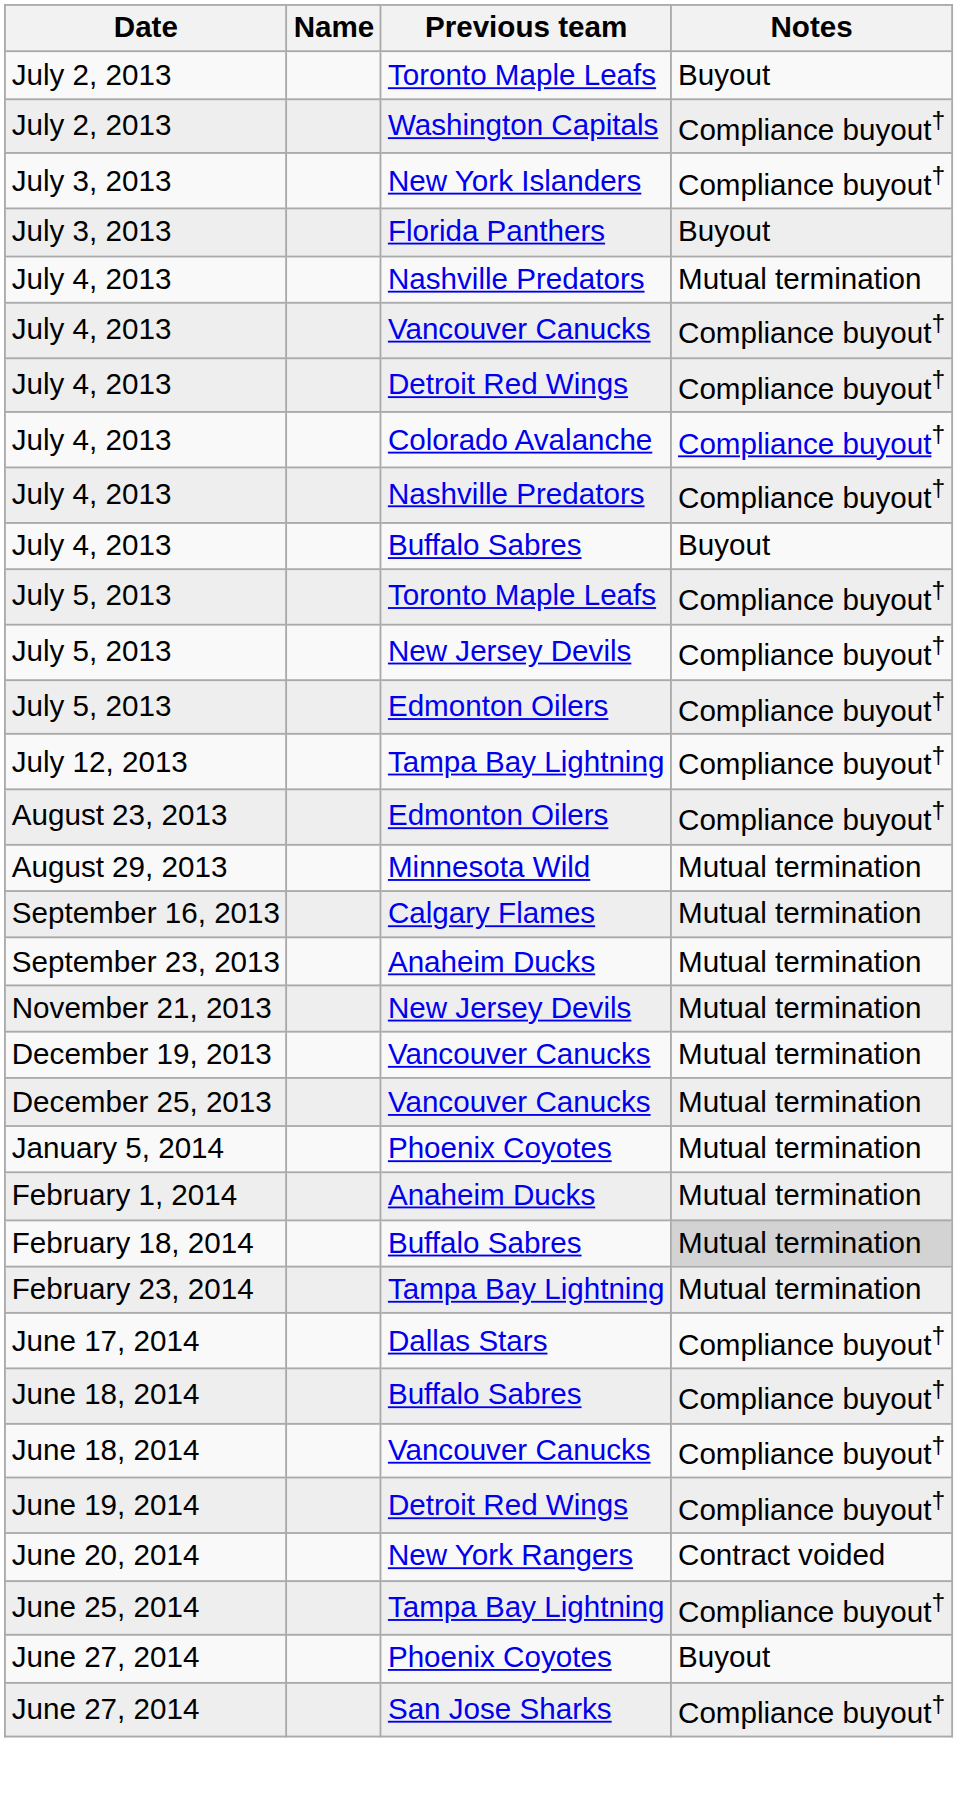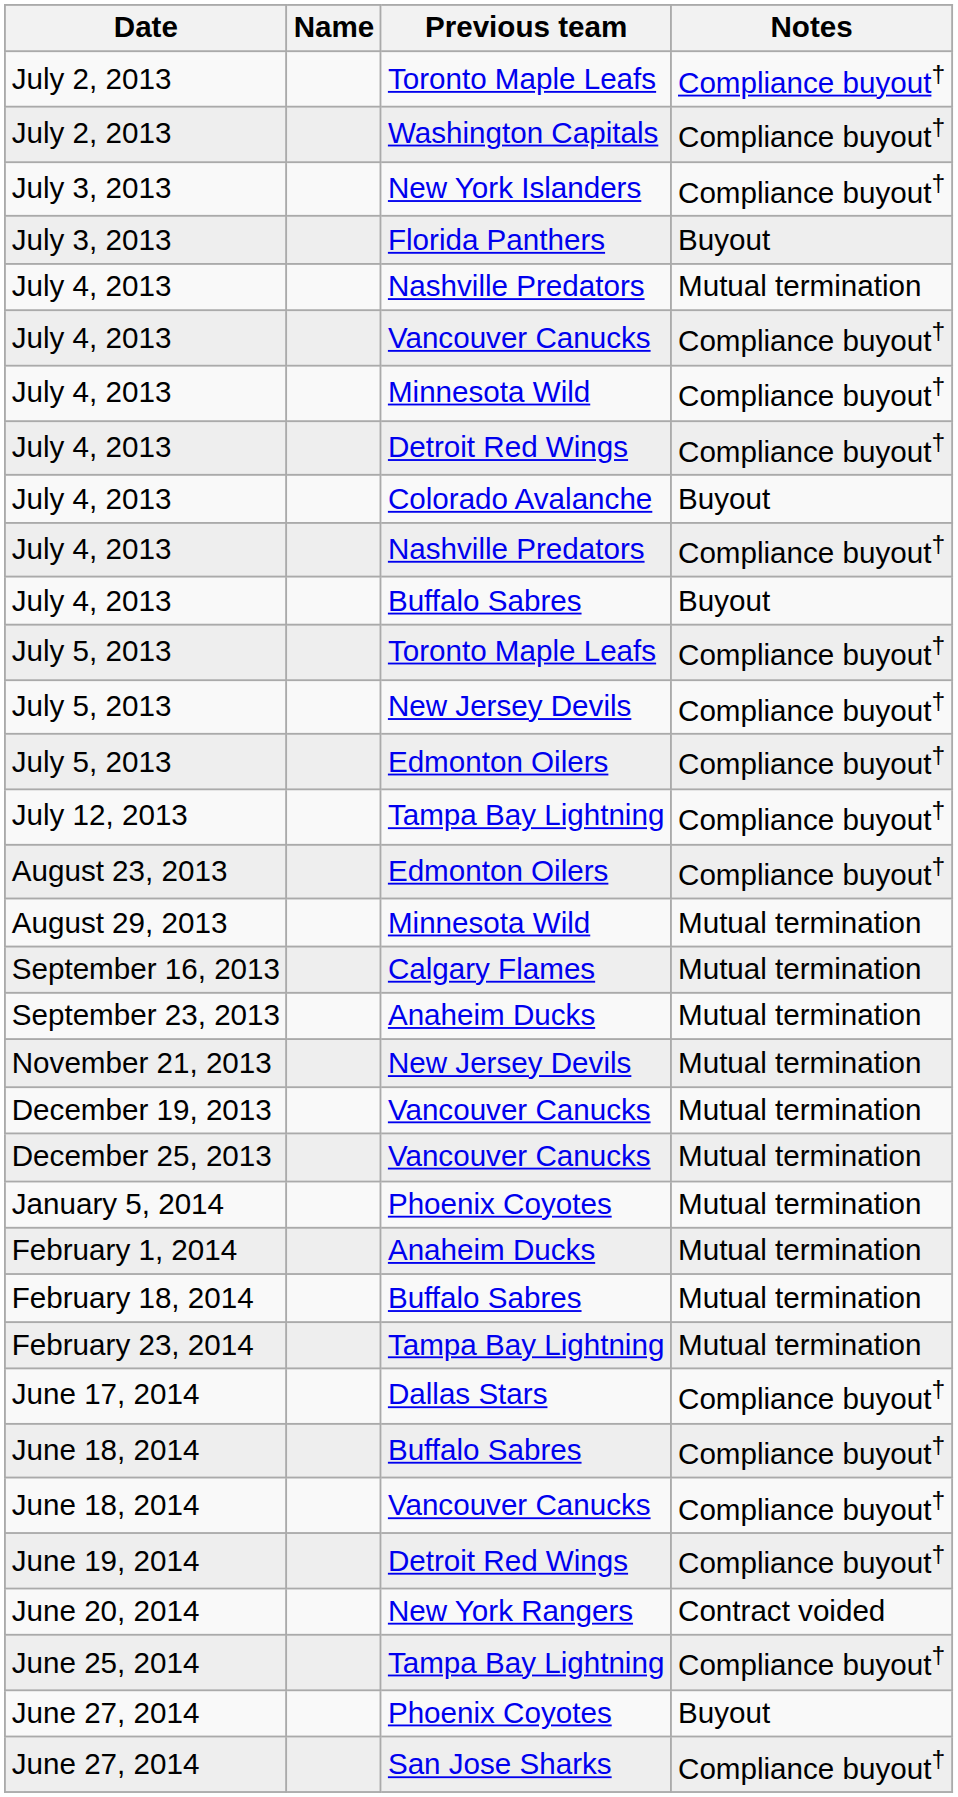 <table class="wikitable sortable" border="1">
 <tr>
 <th>Date</th>
 <th>Name</th>
 <th>Previous team</th>
 <th>Notes</th>
 </tr>
 <tr>
 <td>July 2, 2013</td>
 <td></td>
 <td><a href='#'>Toronto Maple Leafs</a></td>
-<td>Buyout</td>
+<td><a href='#'>Compliance buyout</a><sup>†</sup></td>
 </tr>
 <tr bgcolor="eeeeee">
 <td>July 2, 2013</td>
 <td></td>
 <td><a href='#'>Washington Capitals</a></td>
 <td>Compliance buyout<sup>†</sup></td>
 </tr>
 <tr>
 <td>July 3, 2013</td>
 <td></td>
 <td><a href='#'>New York Islanders</a></td>
 <td>Compliance buyout<sup>†</sup></td>
 </tr>
 <tr bgcolor="eeeeee">
 <td>July 3, 2013</td>
 <td></td>
 <td><a href='#'>Florida Panthers</a></td>
 <td>Buyout</td>
 </tr>
 <tr>
 <td>July 4, 2013</td>
 <td></td>
 <td><a href='#'>Nashville Predators</a></td>
 <td>Mutual termination</td>
 </tr>
 <tr bgcolor="eeeeee">
 <td>July 4, 2013</td>
 <td></td>
 <td><a href='#'>Vancouver Canucks</a></td>
 <td>Compliance buyout<sup>†</sup></td>
 </tr>
+<tr>
+<td>July 4, 2013</td>
+<td></td>
+<td><a href='#'>Minnesota Wild</a></td>
+<td>Compliance buyout<sup>†</sup></td>
+</tr>
 <tr bgcolor="eeeeee">
 <td>July 4, 2013</td>
 <td></td>
 <td><a href='#'>Detroit Red Wings</a></td>
 <td>Compliance buyout<sup>†</sup></td>
 </tr>
 <tr>
 <td>July 4, 2013</td>
 <td></td>
 <td><a href='#'>Colorado Avalanche</a></td>
-<td><a href='#'>Compliance buyout</a><sup>†</sup></td>
+<td>Buyout</td>
 </tr>
 <tr bgcolor="eeeeee">
 <td>July 4, 2013</td>
 <td></td>
 <td><a href='#'>Nashville Predators</a></td>
 <td>Compliance buyout<sup>†</sup></td>
 </tr>
 <tr>
 <td>July 4, 2013</td>
 <td></td>
 <td><a href='#'>Buffalo Sabres</a></td>
 <td>Buyout</td>
 </tr>
 <tr bgcolor="eeeeee">
 <td>July 5, 2013</td>
 <td></td>
 <td><a href='#'>Toronto Maple Leafs</a></td>
 <td>Compliance buyout<sup>†</sup></td>
 </tr>
 <tr>
 <td>July 5, 2013</td>
 <td></td>
 <td><a href='#'>New Jersey Devils</a></td>
 <td>Compliance buyout<sup>†</sup></td>
 </tr>
 <tr bgcolor="eeeeee">
 <td>July 5, 2013</td>
 <td></td>
 <td><a href='#'>Edmonton Oilers</a></td>
 <td>Compliance buyout<sup>†</sup></td>
 </tr>
 <tr>
 <td>July 12, 2013</td>
 <td></td>
 <td><a href='#'>Tampa Bay Lightning</a></td>
 <td>Compliance buyout<sup>†</sup></td>
 </tr>
 <tr bgcolor="eeeeee">
 <td>August 23, 2013</td>
 <td></td>
 <td><a href='#'>Edmonton Oilers</a></td>
 <td>Compliance buyout<sup>†</sup></td>
 </tr>
 <tr>
 <td>August 29, 2013</td>
 <td></td>
 <td><a href='#'>Minnesota Wild</a></td>
 <td>Mutual termination</td>
 </tr>
 <tr bgcolor="eeeeee">
 <td>September 16, 2013</td>
 <td></td>
 <td><a href='#'>Calgary Flames</a></td>
 <td>Mutual termination</td>
 </tr>
 <tr>
 <td>September 23, 2013</td>
 <td></td>
 <td><a href='#'>Anaheim Ducks</a></td>
 <td>Mutual termination</td>
 </tr>
 <tr bgcolor="eeeeee">
 <td>November 21, 2013</td>
 <td></td>
 <td><a href='#'>New Jersey Devils</a></td>
 <td>Mutual termination</td>
 </tr>
 <tr>
 <td>December 19, 2013</td>
 <td></td>
 <td><a href='#'>Vancouver Canucks</a></td>
 <td>Mutual termination</td>
 </tr>
 <tr bgcolor="eeeeee">
 <td>December 25, 2013</td>
 <td></td>
 <td><a href='#'>Vancouver Canucks</a></td>
 <td>Mutual termination</td>
 </tr>
 <tr>
 <td>January 5, 2014</td>
 <td></td>
 <td><a href='#'>Phoenix Coyotes</a></td>
 <td>Mutual termination</td>
 </tr>
 <tr bgcolor="eeeeee">
 <td>February 1, 2014</td>
 <td></td>
 <td><a href='#'>Anaheim Ducks</a></td>
 <td>Mutual termination</td>
 </tr>
 <tr>
 <td>February 18, 2014</td>
 <td></td>
 <td><a href='#'>Buffalo Sabres</a></td>
-<td style="background: lightgrey;">Mutual termination</td>
+<td>Mutual termination</td>
 </tr>
 <tr bgcolor="eeeeee">
 <td>February 23, 2014</td>
 <td></td>
 <td><a href='#'>Tampa Bay Lightning</a></td>
 <td>Mutual termination</td>
 </tr>
 <tr>
 <td>June 17, 2014</td>
 <td></td>
 <td><a href='#'>Dallas Stars</a></td>
 <td>Compliance buyout<sup>†</sup></td>
 </tr>
 <tr bgcolor="eeeeee">
 <td>June 18, 2014</td>
 <td></td>
 <td><a href='#'>Buffalo Sabres</a></td>
 <td>Compliance buyout<sup>†</sup></td>
 </tr>
 <tr>
 <td>June 18, 2014</td>
 <td></td>
 <td><a href='#'>Vancouver Canucks</a></td>
 <td>Compliance buyout<sup>†</sup></td>
 </tr>
 <tr bgcolor="eeeeee">
 <td>June 19, 2014</td>
 <td></td>
 <td><a href='#'>Detroit Red Wings</a></td>
 <td>Compliance buyout<sup>†</sup></td>
 </tr>
 <tr>
 <td>June 20, 2014</td>
 <td></td>
 <td><a href='#'>New York Rangers</a></td>
 <td>Contract voided</td>
 </tr>
 <tr bgcolor="eeeeee">
 <td>June 25, 2014</td>
 <td></td>
 <td><a href='#'>Tampa Bay Lightning</a></td>
 <td>Compliance buyout<sup>†</sup></td>
 </tr>
 <tr>
 <td>June 27, 2014</td>
 <td></td>
 <td><a href='#'>Phoenix Coyotes</a></td>
 <td>Buyout</td>
 </tr>
 <tr bgcolor="eeeeee">
 <td>June 27, 2014</td>
 <td></td>
 <td><a href='#'>San Jose Sharks</a></td>
 <td>Compliance buyout<sup>†</sup></td>
 </tr>
 </table>
